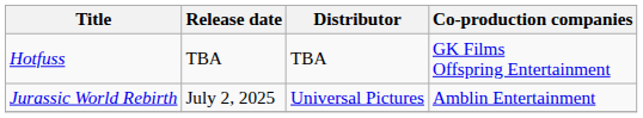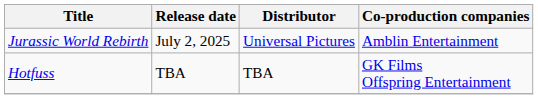 <table class="wikitable sortable">
 <tr>
 <th>Title</th>
 <th>Release date</th>
 <th>Distributor</th>
 <th>Co-production companies</th>
 </tr>
 <tr>
+<td><em><a href='#'>Jurassic World Rebirth</a></em></td>
+<td>July 2, 2025</td>
+<td><a href='#'>Universal Pictures</a></td>
+<td><a href='#'>Amblin Entertainment</a></td>
+</tr>
+<tr>
 <td><em><a href='#'>Hotfuss</a></em></td>
 <td>TBA</td>
 <td>TBA</td>
 <td><a href='#'>GK Films</a><br><a href='#'>Offspring Entertainment</a></td>
 </tr>
 <tr>
-<td><em><a href='#'>Jurassic World Rebirth</a></em></td>
-<td>July 2, 2025</td>
-<td><a href='#'>Universal Pictures</a></td>
-<td><a href='#'>Amblin Entertainment</a></td>
-</tr>
-<tr>
 </tr>
 </table>
